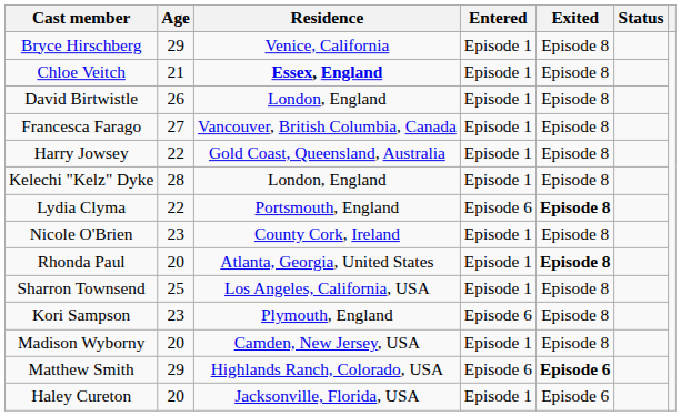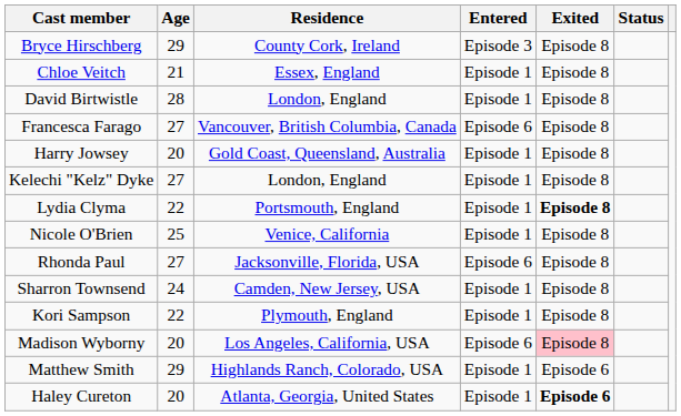 <table class="wikitable sortable" style="text-align:center;">
 <tr>
 <th>Cast member</th>
 <th>Age</th>
 <th>Residence</th>
 <th>Entered</th>
 <th>Exited</th>
 <th>Status</th>
 <th></th>
 </tr>
 <tr>
 <td><a href='#'>Bryce Hirschberg</a></td>
 <td>29</td>
-<td><a href='#'>Venice, California</a></td>
-<td>Episode 1</td>
+<td><a href='#'>County Cork</a>, <a href='#'>Ireland</a></td>
+<td>Episode 3</td>
 <td nowrap>Episode 8</td>
 <td></td>
 <td rowspan="14"></td>
 </tr>
 <tr>
 <td><a href='#'>Chloe Veitch</a></td>
 <td>21</td>
-<td><strong><a href='#'>Essex</a>, <a href='#'>England</a></strong></td>
+<td><a href='#'>Essex</a>, <a href='#'>England</a></td>
 <td>Episode 1</td>
 <td>Episode 8</td>
 <td></td>
 </tr>
 <tr>
 <td>David Birtwistle</td>
-<td>26</td>
+<td>28</td>
 <td><a href='#'>London</a>, England</td>
 <td>Episode 1</td>
 <td>Episode 8</td>
 <td></td>
 </tr>
 <tr>
 <td>Francesca Farago</td>
 <td>27</td>
 <td><a href='#'>Vancouver</a>, <a href='#'>British Columbia</a>, <a href='#'>Canada</a></td>
-<td>Episode 1</td>
+<td>Episode 6</td>
 <td>Episode 8</td>
 <td></td>
 </tr>
 <tr>
 <td>Harry Jowsey</td>
-<td>22</td>
+<td>20</td>
 <td><a href='#'>Gold Coast, Queensland</a>, <a href='#'>Australia</a></td>
 <td>Episode 1</td>
 <td>Episode 8</td>
 <td></td>
 </tr>
 <tr>
 <td>Kelechi "Kelz" Dyke</td>
-<td>28</td>
+<td>27</td>
 <td>London, England</td>
 <td>Episode 1</td>
 <td>Episode 8</td>
 <td></td>
 </tr>
 <tr>
 <td>Lydia Clyma</td>
 <td>22</td>
 <td><a href='#'>Portsmouth</a>, England</td>
-<td>Episode 6</td>
+<td>Episode 1</td>
 <td><strong>Episode 8</strong></td>
 <td></td>
 </tr>
 <tr>
 <td>Nicole O'Brien</td>
-<td>23</td>
-<td><a href='#'>County Cork</a>, <a href='#'>Ireland</a></td>
+<td>25</td>
+<td><a href='#'>Venice, California</a></td>
 <td>Episode 1</td>
 <td>Episode 8</td>
 <td></td>
 </tr>
 <tr>
 <td>Rhonda Paul</td>
-<td>20</td>
-<td><a href='#'>Atlanta, Georgia</a>, United States</td>
-<td>Episode 1</td>
-<td><strong>Episode 8</strong></td>
+<td>27</td>
+<td><a href='#'>Jacksonville, Florida</a>, USA</td>
+<td>Episode 6</td>
+<td>Episode 8</td>
 <td></td>
 </tr>
 <tr>
 <td>Sharron Townsend</td>
-<td>25</td>
-<td><a href='#'>Los Angeles, California</a>, USA</td>
+<td>24</td>
+<td><a href='#'>Camden, New Jersey</a>, USA</td>
 <td>Episode 1</td>
 <td>Episode 8</td>
 <td></td>
 </tr>
 <tr>
 <td>Kori Sampson</td>
-<td>23</td>
+<td>22</td>
 <td><a href='#'>Plymouth</a>, England</td>
-<td>Episode 6</td>
+<td>Episode 1</td>
 <td>Episode 8</td>
 <td></td>
 </tr>
 <tr>
 <td>Madison Wyborny</td>
 <td>20</td>
-<td><a href='#'>Camden, New Jersey</a>, USA</td>
-<td>Episode 1</td>
-<td>Episode 8</td>
+<td><a href='#'>Los Angeles, California</a>, USA</td>
+<td>Episode 6</td>
+<td style="background: pink;">Episode 8</td>
 <td></td>
 </tr>
 <tr>
 <td>Matthew Smith</td>
 <td>29</td>
 <td><a href='#'>Highlands Ranch, Colorado</a>, USA</td>
+<td>Episode 1</td>
 <td>Episode 6</td>
-<td><strong>Episode 6</strong></td>
 <td></td>
 </tr>
 <tr>
 <td>Haley Cureton</td>
 <td>20</td>
-<td><a href='#'>Jacksonville, Florida</a>, USA</td>
+<td><a href='#'>Atlanta, Georgia</a>, United States</td>
 <td>Episode 1</td>
-<td>Episode 6</td>
+<td><strong>Episode 6</strong></td>
 <td></td>
 </tr>
 </table>
